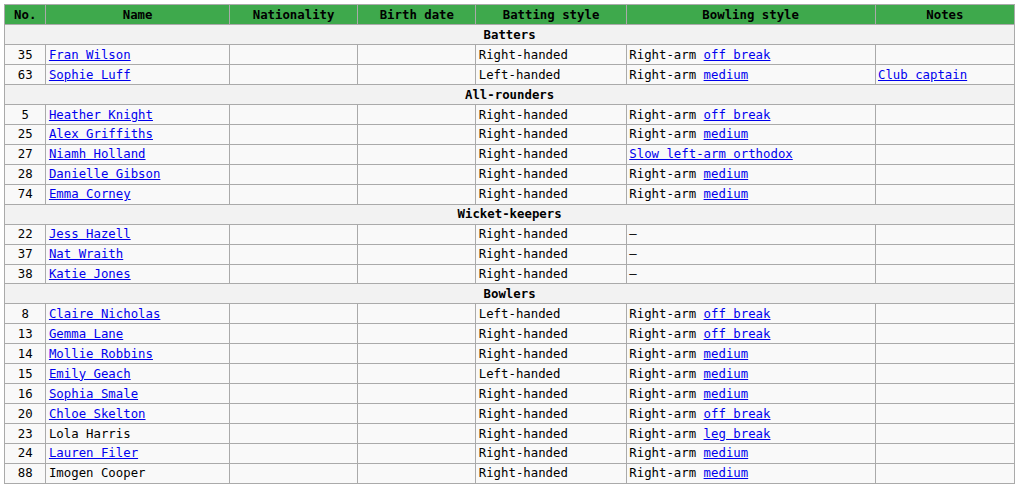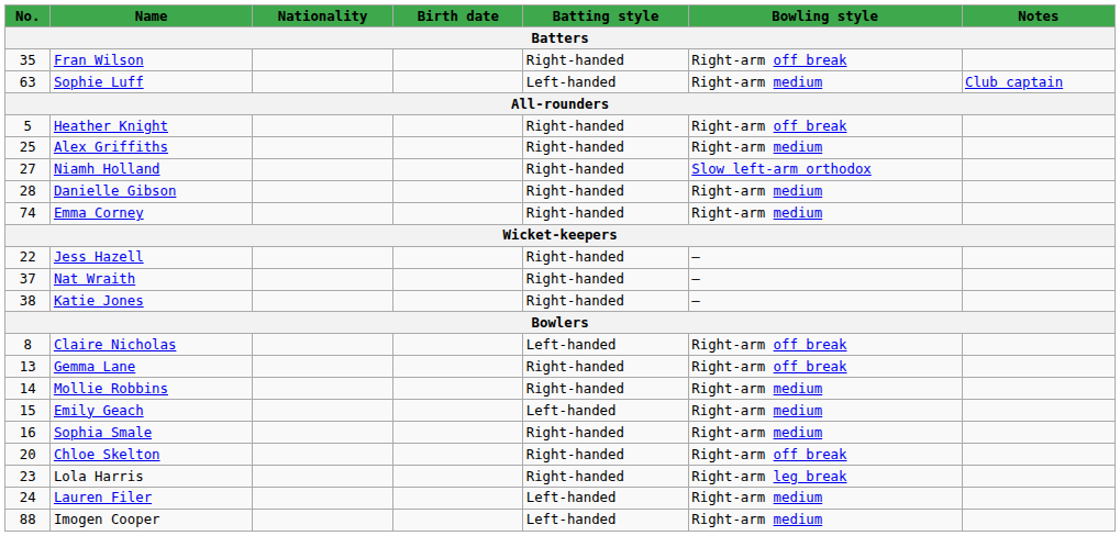 <table class="wikitable"  style="font-size:95%; width:80%;">
 <tr>
 <th style="background:#3EA94C; color:#000000">No.</th>
 <th style="background:#3EA94C; color:#000000">Name</th>
 <th style="background:#3EA94C; color:#000000">Nationality</th>
 <th style="background:#3EA94C; color:#000000">Birth date</th>
 <th style="background:#3EA94C; color:#000000">Batting style</th>
 <th style="background:#3EA94C; color:#000000">Bowling style</th>
 <th style="background:#3EA94C; color:#000000">Notes</th>
 </tr>
 <tr>
 <th colspan="7">Batters</th>
 </tr>
 <tr>
 <td style="text-align:center">35</td>
 <td><a href='#'>Fran Wilson</a> </td>
 <td></td>
 <td></td>
 <td>Right-handed</td>
 <td>Right-arm <a href='#'>off break</a></td>
 <td></td>
 </tr>
 <tr>
 <td style="text-align:center">63</td>
 <td><a href='#'>Sophie Luff</a></td>
 <td></td>
 <td></td>
 <td>Left-handed</td>
 <td>Right-arm <a href='#'>medium</a></td>
 <td><a href='#'>Club captain</a></td>
 </tr>
 <tr>
 <th colspan="7">All-rounders</th>
 </tr>
 <tr>
 <td style="text-align:center">5</td>
 <td><a href='#'>Heather Knight</a> </td>
 <td></td>
 <td></td>
 <td>Right-handed</td>
 <td>Right-arm <a href='#'>off break</a></td>
 <td></td>
 </tr>
 <tr>
 <td style="text-align:center">25</td>
 <td><a href='#'>Alex Griffiths</a></td>
 <td></td>
 <td></td>
 <td>Right-handed</td>
 <td>Right-arm <a href='#'>medium</a></td>
 <td></td>
 </tr>
 <tr>
 <td style="text-align:center">27</td>
 <td><a href='#'>Niamh Holland</a></td>
 <td></td>
 <td></td>
 <td>Right-handed</td>
 <td><a href='#'>Slow left-arm orthodox</a></td>
 <td></td>
 </tr>
 <tr>
 <td style="text-align:center">28</td>
 <td><a href='#'>Danielle Gibson</a> </td>
 <td></td>
 <td></td>
 <td>Right-handed</td>
 <td>Right-arm <a href='#'>medium</a></td>
 <td></td>
 </tr>
 <tr>
 <td style="text-align:center">74</td>
 <td><a href='#'>Emma Corney</a></td>
 <td></td>
 <td></td>
 <td>Right-handed</td>
 <td>Right-arm <a href='#'>medium</a></td>
 <td></td>
 </tr>
 <tr>
 <th colspan="7">Wicket-keepers</th>
 </tr>
 <tr>
 <td style="text-align:center">22</td>
 <td><a href='#'>Jess Hazell</a></td>
 <td></td>
 <td></td>
 <td>Right-handed</td>
 <td>—</td>
 <td></td>
 </tr>
 <tr>
 <td style="text-align:center">37</td>
 <td><a href='#'>Nat Wraith</a></td>
 <td></td>
 <td></td>
 <td>Right-handed</td>
 <td>—</td>
 <td></td>
 </tr>
 <tr>
 <td style="text-align:center">38</td>
 <td><a href='#'>Katie Jones</a></td>
 <td></td>
 <td></td>
 <td>Right-handed</td>
 <td>—</td>
 <td></td>
 </tr>
 <tr>
 <th colspan="7">Bowlers</th>
 </tr>
 <tr>
 <td style="text-align:center">8</td>
 <td><a href='#'>Claire Nicholas</a></td>
 <td></td>
 <td></td>
 <td>Left-handed</td>
 <td>Right-arm <a href='#'>off break</a></td>
 <td></td>
 </tr>
 <tr>
 <td style="text-align:center">13</td>
 <td><a href='#'>Gemma Lane</a></td>
 <td></td>
 <td></td>
 <td>Right-handed</td>
 <td>Right-arm <a href='#'>off break</a></td>
 <td></td>
 </tr>
 <tr>
 <td style="text-align:center">14</td>
 <td><a href='#'>Mollie Robbins</a></td>
 <td></td>
 <td></td>
 <td>Right-handed</td>
 <td>Right-arm <a href='#'>medium</a></td>
 <td></td>
 </tr>
 <tr>
 <td style="text-align:center">15</td>
 <td><a href='#'>Emily Geach</a></td>
 <td></td>
 <td></td>
 <td>Left-handed</td>
 <td>Right-arm <a href='#'>medium</a></td>
 <td></td>
 </tr>
 <tr>
 <td style="text-align:center">16</td>
 <td><a href='#'>Sophia Smale</a></td>
 <td></td>
 <td></td>
 <td>Right-handed</td>
 <td>Right-arm <a href='#'>medium</a></td>
 <td></td>
 </tr>
 <tr>
 <td style="text-align:center">20</td>
 <td><a href='#'>Chloe Skelton</a></td>
 <td></td>
 <td></td>
 <td>Right-handed</td>
 <td>Right-arm <a href='#'>off break</a></td>
 <td></td>
 </tr>
 <tr>
 <td style="text-align:center">23</td>
 <td>Lola Harris</td>
 <td></td>
 <td></td>
 <td>Right-handed</td>
 <td>Right-arm <a href='#'>leg break</a></td>
 <td></td>
 </tr>
 <tr>
 <td style="text-align:center">24</td>
 <td><a href='#'>Lauren Filer</a> </td>
 <td></td>
 <td></td>
-<td>Right-handed</td>
+<td>Left-handed</td>
 <td>Right-arm <a href='#'>medium</a></td>
 <td></td>
 </tr>
 <tr>
 <td style="text-align:center">88</td>
 <td>Imogen Cooper</td>
 <td></td>
 <td></td>
-<td>Right-handed</td>
+<td>Left-handed</td>
 <td>Right-arm <a href='#'>medium</a></td>
 <td></td>
 </tr>
 </table>
